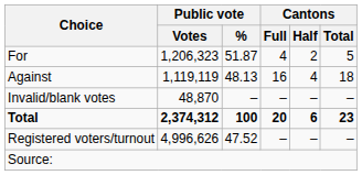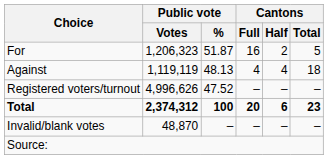 <table class=wikitable style=text-align:right>
 <tr>
 <th rowspan=2>Choice</th>
 <th colspan=2>Public vote</th>
 <th colspan=3>Cantons</th>
 </tr>
 <tr>
 <th>Votes</th>
 <th>%</th>
 <th>Full</th>
 <th>Half</th>
 <th>Total</th>
 </tr>
 <tr>
 <td align=left>For</td>
 <td>1,206,323</td>
 <td>51.87</td>
-<td>4</td>
+<td>16</td>
 <td>2</td>
 <td>5</td>
 </tr>
 <tr>
 <td align=left>Against</td>
 <td>1,119,119</td>
 <td>48.13</td>
-<td>16</td>
+<td>4</td>
 <td>4</td>
 <td>18</td>
 </tr>
 <tr>
-<td align=left>Invalid/blank votes</td>
-<td>48,870</td>
-<td>–</td>
+<td align=left>Registered voters/turnout</td>
+<td>4,996,626</td>
+<td>47.52</td>
 <td>–</td>
 <td>–</td>
 <td>–</td>
 </tr>
 <tr>
 <td align=left><strong>Total</strong></td>
 <td><strong>2,374,312</strong></td>
 <td><strong>100</strong></td>
 <td><strong>20</strong></td>
 <td><strong>6</strong></td>
 <td><strong>23</strong></td>
 </tr>
 <tr>
-<td align=left>Registered voters/turnout</td>
-<td>4,996,626</td>
-<td>47.52</td>
+<td align=left>Invalid/blank votes</td>
+<td>48,870</td>
+<td>–</td>
 <td>–</td>
 <td>–</td>
 <td>–</td>
 </tr>
 <tr>
 <td align=left colspan=6>Source: </td>
 </tr>
 </table>
